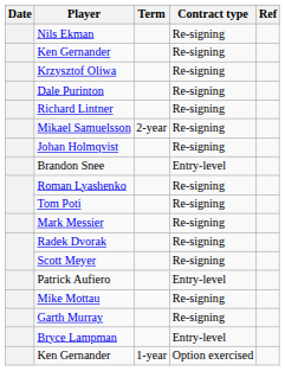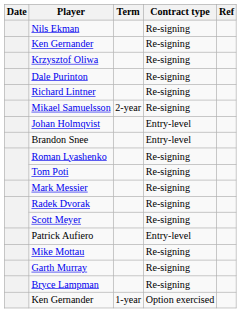 <table class="wikitable plainrowheaders">
 <tr style="background:#ddd; text-align:center;">
 <th>Date</th>
 <th>Player</th>
 <th>Term</th>
 <th>Contract type</th>
 <th>Ref</th>
 </tr>
 <tr>
 <th scope="row"></th>
 <td><a href='#'>Nils Ekman</a></td>
 <td></td>
 <td>Re-signing</td>
 <td></td>
 </tr>
 <tr>
 <th scope="row"></th>
 <td><a href='#'>Ken Gernander</a></td>
 <td></td>
 <td>Re-signing</td>
 <td></td>
 </tr>
 <tr>
 <th scope="row"></th>
 <td><a href='#'>Krzysztof Oliwa</a></td>
 <td></td>
 <td>Re-signing</td>
 <td></td>
 </tr>
 <tr>
 <th scope="row"></th>
 <td><a href='#'>Dale Purinton</a></td>
 <td></td>
 <td>Re-signing</td>
 <td></td>
 </tr>
 <tr>
 <th scope="row"></th>
 <td><a href='#'>Richard Lintner</a></td>
 <td></td>
 <td>Re-signing</td>
 <td></td>
 </tr>
 <tr>
 <th scope="row"></th>
 <td><a href='#'>Mikael Samuelsson</a></td>
 <td>2-year</td>
 <td>Re-signing</td>
 <td></td>
 </tr>
 <tr>
 <th scope="row"></th>
 <td><a href='#'>Johan Holmqvist</a></td>
 <td></td>
-<td>Re-signing</td>
+<td>Entry-level</td>
 <td></td>
 </tr>
 <tr>
 <th scope="row"></th>
 <td>Brandon Snee</td>
 <td></td>
 <td>Entry-level</td>
 <td></td>
 </tr>
 <tr>
 <th scope="row" rowspan=2></th>
 <td><a href='#'>Roman Lyashenko</a></td>
 <td></td>
 <td>Re-signing</td>
 <td></td>
 </tr>
 <tr>
 <td><a href='#'>Tom Poti</a></td>
 <td></td>
 <td>Re-signing</td>
 <td></td>
 </tr>
 <tr>
 <th scope="row"></th>
 <td><a href='#'>Mark Messier</a></td>
 <td></td>
 <td>Re-signing</td>
 <td></td>
 </tr>
 <tr>
 <th scope="row" rowspan=2></th>
 <td><a href='#'>Radek Dvorak</a></td>
 <td></td>
 <td>Re-signing</td>
 <td></td>
 </tr>
 <tr>
 <td><a href='#'>Scott Meyer</a></td>
 <td></td>
 <td>Re-signing</td>
 <td></td>
 </tr>
 <tr>
 <th scope="row"></th>
 <td>Patrick Aufiero</td>
 <td></td>
 <td>Entry-level</td>
 <td></td>
 </tr>
 <tr>
 <th scope="row"></th>
 <td><a href='#'>Mike Mottau</a></td>
 <td></td>
 <td>Re-signing</td>
 <td></td>
 </tr>
 <tr>
 <th scope="row"></th>
 <td><a href='#'>Garth Murray</a></td>
 <td></td>
 <td>Re-signing</td>
 <td></td>
 </tr>
 <tr>
 <th scope="row"></th>
 <td><a href='#'>Bryce Lampman</a></td>
 <td></td>
-<td>Entry-level</td>
+<td>Re-signing</td>
 <td></td>
 </tr>
 <tr>
 <th scope="row"></th>
 <td>Ken Gernander</td>
 <td>1-year</td>
 <td>Option exercised</td>
 <td></td>
 </tr>
 </table>
